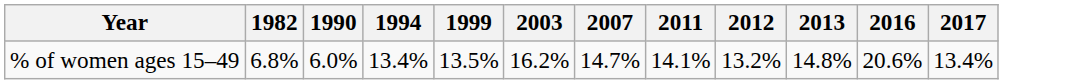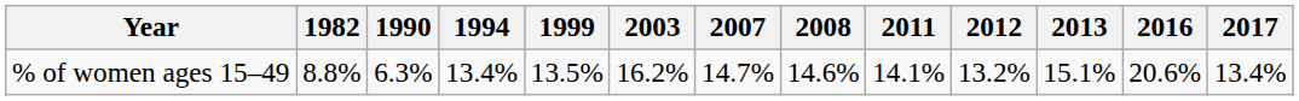 <table class="wikitable " style="text-align:right">
 <tr>
 <th>Year</th>
 <th>1982</th>
 <th>1990</th>
 <th>1994</th>
 <th>1999</th>
 <th>2003</th>
 <th>2007</th>
+<th>2008</th>
 <th>2011</th>
 <th>2012</th>
 <th>2013</th>
 <th>2016</th>
 <th>2017</th>
 </tr>
 <tr>
 <td align="left">% of women ages 15–49</td>
-<td>6.8%</td>
-<td>6.0%</td>
+<td>8.8%</td>
+<td>6.3%</td>
 <td>13.4%</td>
 <td>13.5%</td>
 <td>16.2%</td>
 <td>14.7%</td>
+<td>14.6%</td>
 <td>14.1%</td>
 <td>13.2%</td>
-<td>14.8%</td>
+<td>15.1%</td>
 <td>20.6%</td>
 <td>13.4%</td>
 </tr>
 </table>
